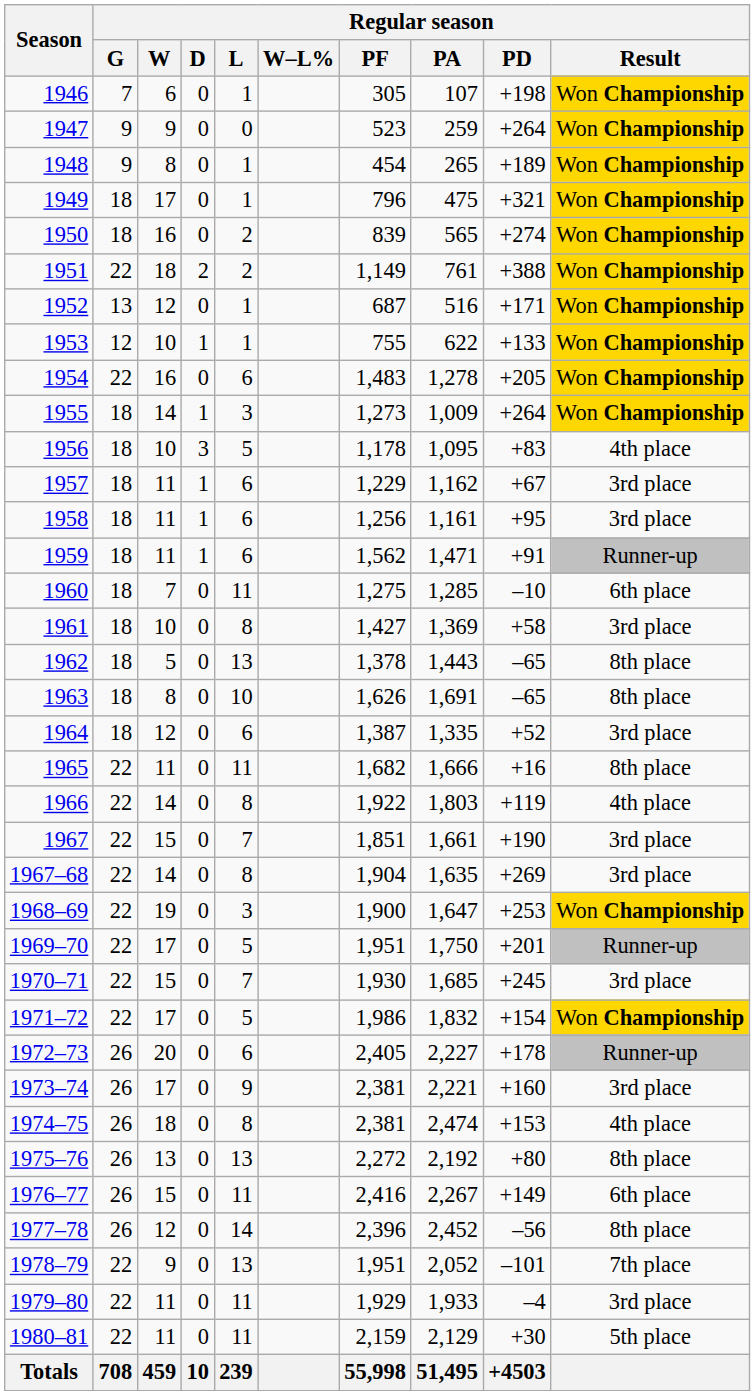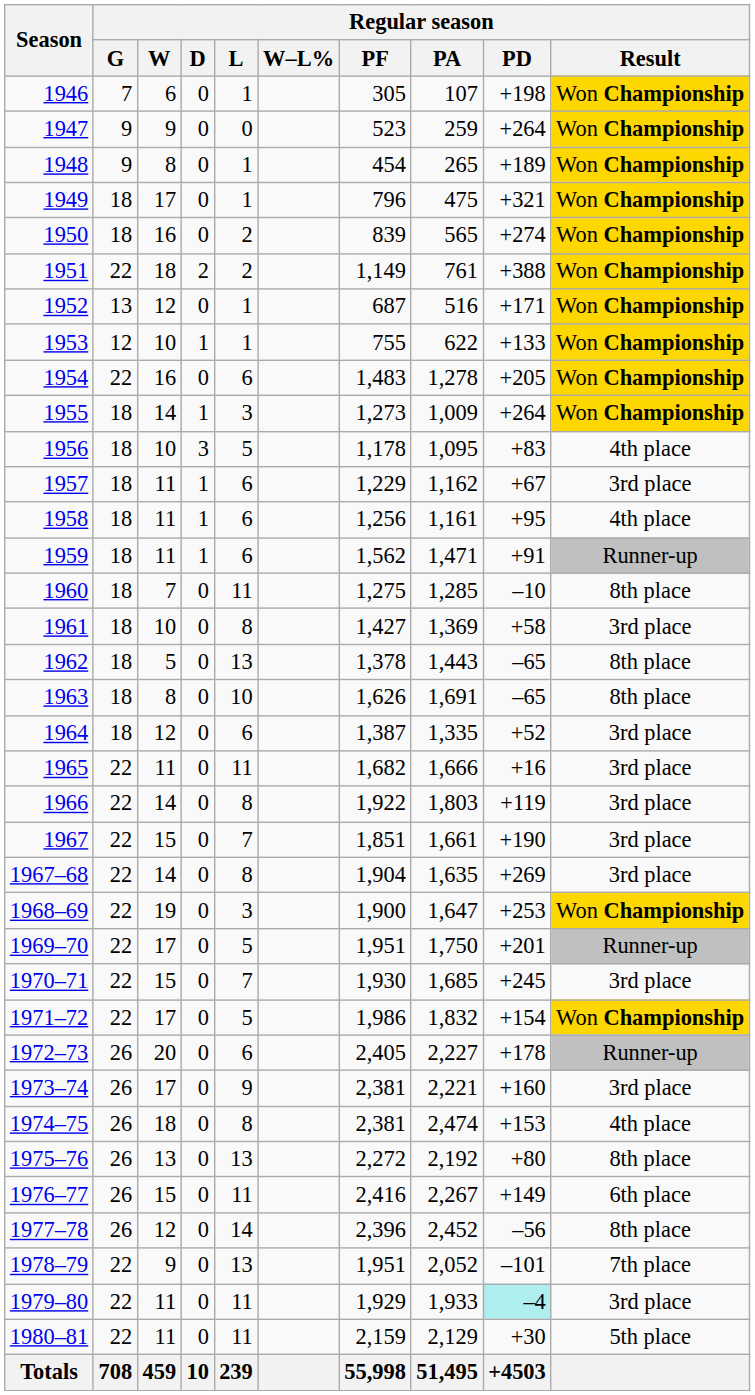 <table class="wikitable"  style="text-align:right; font-size:100%;">
 <tr>
 <th rowspan=2>Season</th>
 <th colspan=9>Regular season</th>
 </tr>
 <tr>
 <th data-sort-type="number">G</th>
 <th data-sort-type="number">W</th>
 <th data-sort-type="number">D</th>
 <th data-sort-type="number">L</th>
 <th data-sort-type="number">W–L%</th>
 <th data-sort-type="number">PF</th>
 <th data-sort-type="number">PA</th>
 <th data-sort-type="number">PD</th>
 <th>Result</th>
 </tr>
 <tr>
 <td><a href='#'>1946</a></td>
 <td>7</td>
 <td>6</td>
 <td>0</td>
 <td>1</td>
 <td></td>
 <td>305</td>
 <td>107</td>
 <td>+198</td>
 <td align="center" style="background:gold;">Won <strong>Championship</strong></td>
 </tr>
 <tr>
 <td><a href='#'>1947</a></td>
 <td>9</td>
 <td>9</td>
 <td>0</td>
 <td>0</td>
 <td></td>
 <td>523</td>
 <td>259</td>
 <td>+264</td>
 <td align="center" style="background:gold;">Won <strong>Championship</strong></td>
 </tr>
 <tr>
 <td><a href='#'>1948</a></td>
 <td>9</td>
 <td>8</td>
 <td>0</td>
 <td>1</td>
 <td></td>
 <td>454</td>
 <td>265</td>
 <td>+189</td>
 <td align="center" style="background:gold;">Won <strong>Championship</strong></td>
 </tr>
 <tr>
 <td><a href='#'>1949</a></td>
 <td>18</td>
 <td>17</td>
 <td>0</td>
 <td>1</td>
 <td></td>
 <td>796</td>
 <td>475</td>
 <td>+321</td>
 <td align="center" style="background:gold;">Won <strong>Championship</strong></td>
 </tr>
 <tr>
 <td><a href='#'>1950</a></td>
 <td>18</td>
 <td>16</td>
 <td>0</td>
 <td>2</td>
 <td></td>
 <td>839</td>
 <td>565</td>
 <td>+274</td>
 <td align="center" style="background:gold;">Won <strong>Championship</strong></td>
 </tr>
 <tr>
 <td><a href='#'>1951</a></td>
 <td>22</td>
 <td>18</td>
 <td>2</td>
 <td>2</td>
 <td></td>
 <td>1,149</td>
 <td>761</td>
 <td>+388</td>
 <td align="center" style="background:gold;">Won <strong>Championship</strong></td>
 </tr>
 <tr>
 <td><a href='#'>1952</a></td>
 <td>13</td>
 <td>12</td>
 <td>0</td>
 <td>1</td>
 <td></td>
 <td>687</td>
 <td>516</td>
 <td>+171</td>
 <td align="center" style="background:gold;">Won <strong>Championship</strong></td>
 </tr>
 <tr>
 <td><a href='#'>1953</a></td>
 <td>12</td>
 <td>10</td>
 <td>1</td>
 <td>1</td>
 <td></td>
 <td>755</td>
 <td>622</td>
 <td>+133</td>
 <td align="center" style="background:gold;">Won <strong>Championship</strong></td>
 </tr>
 <tr>
 <td><a href='#'>1954</a></td>
 <td>22</td>
 <td>16</td>
 <td>0</td>
 <td>6</td>
 <td></td>
 <td>1,483</td>
 <td>1,278</td>
 <td>+205</td>
 <td align="center" style="background:gold;">Won <strong>Championship</strong></td>
 </tr>
 <tr>
 <td><a href='#'>1955</a></td>
 <td>18</td>
 <td>14</td>
 <td>1</td>
 <td>3</td>
 <td></td>
 <td>1,273</td>
 <td>1,009</td>
 <td>+264</td>
 <td align="center" style="background:gold;">Won <strong>Championship</strong></td>
 </tr>
 <tr>
 <td><a href='#'>1956</a></td>
 <td>18</td>
 <td>10</td>
 <td>3</td>
 <td>5</td>
 <td></td>
 <td>1,178</td>
 <td>1,095</td>
 <td>+83</td>
 <td align="center">4th place</td>
 </tr>
 <tr>
 <td><a href='#'>1957</a></td>
 <td>18</td>
 <td>11</td>
 <td>1</td>
 <td>6</td>
 <td></td>
 <td>1,229</td>
 <td>1,162</td>
 <td>+67</td>
 <td align="center">3rd place</td>
 </tr>
 <tr>
 <td><a href='#'>1958</a></td>
 <td>18</td>
 <td>11</td>
 <td>1</td>
 <td>6</td>
 <td></td>
 <td>1,256</td>
 <td>1,161</td>
 <td>+95</td>
-<td align="center">3rd place</td>
+<td align="center">4th place</td>
 </tr>
 <tr>
 <td><a href='#'>1959</a></td>
 <td>18</td>
 <td>11</td>
 <td>1</td>
 <td>6</td>
 <td></td>
 <td>1,562</td>
 <td>1,471</td>
 <td>+91</td>
 <td align="center" style="background:silver;">Runner-up</td>
 </tr>
 <tr>
 <td><a href='#'>1960</a></td>
 <td>18</td>
 <td>7</td>
 <td>0</td>
 <td>11</td>
 <td></td>
 <td>1,275</td>
 <td>1,285</td>
 <td>–10</td>
-<td align="center">6th place</td>
+<td align="center">8th place</td>
 </tr>
 <tr>
 <td><a href='#'>1961</a></td>
 <td>18</td>
 <td>10</td>
 <td>0</td>
 <td>8</td>
 <td></td>
 <td>1,427</td>
 <td>1,369</td>
 <td>+58</td>
 <td align="center">3rd place</td>
 </tr>
 <tr>
 <td><a href='#'>1962</a></td>
 <td>18</td>
 <td>5</td>
 <td>0</td>
 <td>13</td>
 <td></td>
 <td>1,378</td>
 <td>1,443</td>
 <td>–65</td>
 <td align="center">8th place</td>
 </tr>
 <tr>
 <td><a href='#'>1963</a></td>
 <td>18</td>
 <td>8</td>
 <td>0</td>
 <td>10</td>
 <td></td>
 <td>1,626</td>
 <td>1,691</td>
 <td>–65</td>
 <td align="center">8th place</td>
 </tr>
 <tr>
 <td><a href='#'>1964</a></td>
 <td>18</td>
 <td>12</td>
 <td>0</td>
 <td>6</td>
 <td></td>
 <td>1,387</td>
 <td>1,335</td>
 <td>+52</td>
 <td align="center">3rd place</td>
 </tr>
 <tr>
 <td><a href='#'>1965</a></td>
 <td>22</td>
 <td>11</td>
 <td>0</td>
 <td>11</td>
 <td></td>
 <td>1,682</td>
 <td>1,666</td>
 <td>+16</td>
-<td align="center">8th place</td>
+<td align="center">3rd place</td>
 </tr>
 <tr>
 <td><a href='#'>1966</a></td>
 <td>22</td>
 <td>14</td>
 <td>0</td>
 <td>8</td>
 <td></td>
 <td>1,922</td>
 <td>1,803</td>
 <td>+119</td>
-<td align="center">4th place</td>
+<td align="center">3rd place</td>
 </tr>
 <tr>
 <td><a href='#'>1967</a></td>
 <td>22</td>
 <td>15</td>
 <td>0</td>
 <td>7</td>
 <td></td>
 <td>1,851</td>
 <td>1,661</td>
 <td>+190</td>
 <td align="center">3rd place</td>
 </tr>
 <tr>
 <td><a href='#'>1967–68</a></td>
 <td>22</td>
 <td>14</td>
 <td>0</td>
 <td>8</td>
 <td></td>
 <td>1,904</td>
 <td>1,635</td>
 <td>+269</td>
 <td align="center">3rd place</td>
 </tr>
 <tr>
 <td><a href='#'>1968–69</a></td>
 <td>22</td>
 <td>19</td>
 <td>0</td>
 <td>3</td>
 <td></td>
 <td>1,900</td>
 <td>1,647</td>
 <td>+253</td>
 <td align="center" style="background:gold;">Won <strong>Championship</strong></td>
 </tr>
 <tr>
 <td><a href='#'>1969–70</a></td>
 <td>22</td>
 <td>17</td>
 <td>0</td>
 <td>5</td>
 <td></td>
 <td>1,951</td>
 <td>1,750</td>
 <td>+201</td>
 <td align="center" style="background:silver;">Runner-up</td>
 </tr>
 <tr>
 <td><a href='#'>1970–71</a></td>
 <td>22</td>
 <td>15</td>
 <td>0</td>
 <td>7</td>
 <td></td>
 <td>1,930</td>
 <td>1,685</td>
 <td>+245</td>
 <td align="center">3rd place</td>
 </tr>
 <tr>
 <td><a href='#'>1971–72</a></td>
 <td>22</td>
 <td>17</td>
 <td>0</td>
 <td>5</td>
 <td></td>
 <td>1,986</td>
 <td>1,832</td>
 <td>+154</td>
 <td align="center" style="background:gold;">Won <strong>Championship</strong></td>
 </tr>
 <tr>
 <td><a href='#'>1972–73</a></td>
 <td>26</td>
 <td>20</td>
 <td>0</td>
 <td>6</td>
 <td></td>
 <td>2,405</td>
 <td>2,227</td>
 <td>+178</td>
 <td align="center" style="background:silver;">Runner-up</td>
 </tr>
 <tr>
 <td><a href='#'>1973–74</a></td>
 <td>26</td>
 <td>17</td>
 <td>0</td>
 <td>9</td>
 <td></td>
 <td>2,381</td>
 <td>2,221</td>
 <td>+160</td>
 <td align="center">3rd place</td>
 </tr>
 <tr>
 <td><a href='#'>1974–75</a></td>
 <td>26</td>
 <td>18</td>
 <td>0</td>
 <td>8</td>
 <td></td>
 <td>2,381</td>
 <td>2,474</td>
 <td>+153</td>
 <td align="center">4th place</td>
 </tr>
 <tr>
 <td><a href='#'>1975–76</a></td>
 <td>26</td>
 <td>13</td>
 <td>0</td>
 <td>13</td>
 <td></td>
 <td>2,272</td>
 <td>2,192</td>
 <td>+80</td>
 <td align="center">8th place</td>
 </tr>
 <tr>
 <td><a href='#'>1976–77</a></td>
 <td>26</td>
 <td>15</td>
 <td>0</td>
 <td>11</td>
 <td></td>
 <td>2,416</td>
 <td>2,267</td>
 <td>+149</td>
 <td align="center">6th place</td>
 </tr>
 <tr>
 <td><a href='#'>1977–78</a></td>
 <td>26</td>
 <td>12</td>
 <td>0</td>
 <td>14</td>
 <td></td>
 <td>2,396</td>
 <td>2,452</td>
 <td>–56</td>
 <td align="center">8th place</td>
 </tr>
 <tr>
 <td><a href='#'>1978–79</a></td>
 <td>22</td>
 <td>9</td>
 <td>0</td>
 <td>13</td>
 <td></td>
 <td>1,951</td>
 <td>2,052</td>
 <td>–101</td>
 <td align="center">7th place</td>
 </tr>
 <tr>
 <td><a href='#'>1979–80</a></td>
 <td>22</td>
 <td>11</td>
 <td>0</td>
 <td>11</td>
 <td></td>
 <td>1,929</td>
 <td>1,933</td>
-<td>–4</td>
+<td style="background: paleturquoise;">–4</td>
 <td align="center">3rd place</td>
 </tr>
 <tr>
 <td><a href='#'>1980–81</a></td>
 <td>22</td>
 <td>11</td>
 <td>0</td>
 <td>11</td>
 <td></td>
 <td>2,159</td>
 <td>2,129</td>
 <td>+30</td>
 <td align="center">5th place</td>
 </tr>
 <tr>
 <th>Totals</th>
 <th>708</th>
 <th>459</th>
 <th>10</th>
 <th>239</th>
 <th></th>
 <th>55,998</th>
 <th>51,495</th>
 <th>+4503</th>
 <th></th>
 </tr>
 <tr>
 </tr>
 </table>
